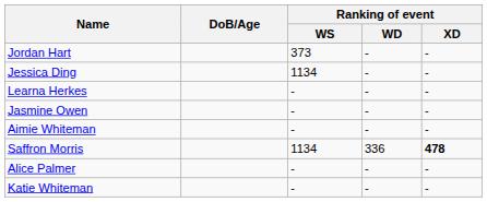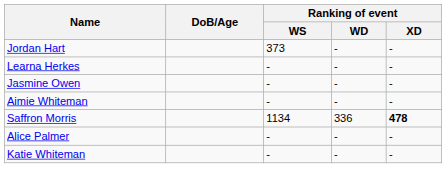 <table class="wikitable" style="width:600px; font-size:95%;">
 <tr>
 <th rowspan="2" align="left">Name</th>
 <th rowspan="2" align="left">DoB/Age</th>
 <th colspan="3" align="center">Ranking of event</th>
 </tr>
 <tr>
 <th align="center">WS</th>
 <th>WD</th>
 <th align="center">XD</th>
 </tr>
 <tr>
 <td><a href='#'>Jordan Hart</a></td>
 <td></td>
 <td>373</td>
-<td>-</td>
-<td>-</td>
-</tr>
-<tr>
-<td><a href='#'>Jessica Ding</a></td>
-<td></td>
-<td>1134</td>
 <td>-</td>
 <td>-</td>
 </tr>
 <tr>
 <td><a href='#'>Learna Herkes</a></td>
 <td></td>
 <td>-</td>
 <td>-</td>
 <td>-</td>
 </tr>
 <tr>
 <td><a href='#'>Jasmine Owen</a></td>
 <td></td>
 <td>-</td>
 <td>-</td>
 <td>-</td>
 </tr>
 <tr>
 <td><a href='#'>Aimie Whiteman</a></td>
 <td></td>
 <td>-</td>
 <td>-</td>
 <td>-</td>
 </tr>
 <tr>
 <td><a href='#'>Saffron Morris</a></td>
 <td></td>
 <td>1134</td>
 <td>336</td>
 <td><strong>478</strong></td>
 </tr>
 <tr>
 <td><a href='#'>Alice Palmer</a></td>
 <td></td>
 <td>-</td>
 <td>-</td>
 <td>-</td>
 </tr>
 <tr>
 <td><a href='#'>Katie Whiteman</a></td>
 <td></td>
 <td>-</td>
 <td>-</td>
 <td>-</td>
 </tr>
 </table>
